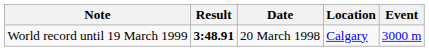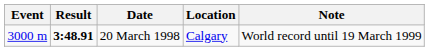 <table class='wikitable'>
 <tr>
-<th>Note</th>
+<th>Event</th>
 <th>Result</th>
 <th>Date</th>
 <th>Location</th>
-<th>Event</th>
+<th>Note</th>
 </tr>
 <tr>
-<td>World record until 19 March 1999</td>
+<td><a href='#'>3000 m</a></td>
 <td><strong>3:48.91</strong></td>
 <td>20 March 1998</td>
 <td align=left><a href='#'>Calgary</a></td>
-<td><a href='#'>3000 m</a></td>
+<td>World record until 19 March 1999</td>
 </tr>
 </table>
